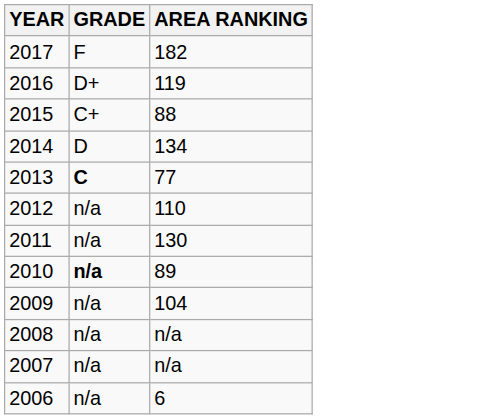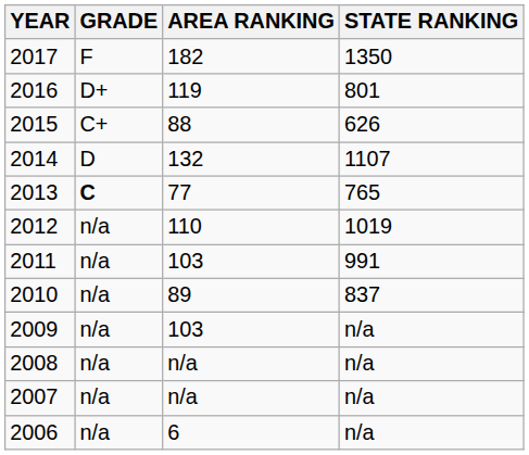 <table class="wikitable">
 <tr>
 <th><strong>YEAR</strong></th>
 <th><strong>GRADE</strong></th>
 <th><strong>AREA RANKING</strong></th>
+<th><strong>STATE RANKING</strong></th>
 </tr>
 <tr>
 <td>2017</td>
 <td>F</td>
 <td>182 </td>
+<td>1350</td>
 </tr>
 <tr>
 <td>2016</td>
 <td>D+</td>
 <td>119 </td>
+<td>801</td>
 </tr>
 <tr>
 <td>2015</td>
 <td>C+</td>
 <td>88</td>
+<td>626</td>
 </tr>
 <tr>
 <td>2014</td>
 <td>D</td>
-<td>134</td>
+<td>132</td>
+<td>1107</td>
 </tr>
 <tr>
 <td>2013</td>
 <td><strong>C</strong></td>
 <td>77</td>
+<td>765 </td>
 </tr>
 <tr>
 <td>2012</td>
 <td>n/a</td>
 <td>110</td>
+<td>1019</td>
 </tr>
 <tr>
 <td>2011</td>
 <td>n/a</td>
-<td>130</td>
+<td>103</td>
+<td>991</td>
 </tr>
 <tr>
 <td>2010</td>
-<td><strong>n/a</strong></td>
+<td>n/a</td>
 <td>89</td>
+<td>837</td>
 </tr>
 <tr>
 <td>2009</td>
 <td>n/a</td>
-<td>104</td>
+<td>103</td>
+<td>n/a</td>
 </tr>
 <tr>
 <td>2008</td>
+<td>n/a</td>
 <td>n/a</td>
 <td>n/a</td>
 </tr>
 <tr>
 <td>2007</td>
 <td>n/a</td>
 <td>n/a</td>
+<td>n/a</td>
 </tr>
 <tr>
 <td>2006</td>
 <td>n/a</td>
 <td>6</td>
+<td>n/a</td>
 </tr>
 </table>
